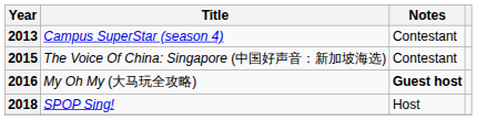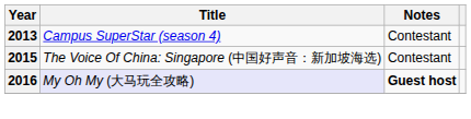 <table class="wikitable sortable plainrowheaders">
 <tr>
 <th scope="col">Year</th>
 <th scope="col">Title</th>
 <th scope="col" class="unsortable">Notes</th>
 <th scope="col" class="unsortable"></th>
 </tr>
 <tr>
 <th scope="row">2013</th>
 <td><em><a href='#'>Campus SuperStar (season 4)</a></em></td>
 <td>Contestant</td>
 <td></td>
 </tr>
 <tr>
 <th scope="row">2015</th>
 <td><em>The Voice Of China: Singapore</em> (中国好声音：新加坡海选)</td>
 <td>Contestant</td>
 <td></td>
 </tr>
 <tr>
 <th scope="row">2016</th>
-<td><em>My Oh My</em> (大马玩全攻略)</td>
+<td style="background: lavender;"><em>My Oh My</em> (大马玩全攻略)</td>
 <td><strong>Guest host</strong></td>
-<td></td>
-</tr>
-<tr>
-<th scope="row">2018</th>
-<td><em><a href='#'>SPOP Sing!</a></em></td>
-<td>Host</td>
 <td></td>
 </tr>
 <tr>
 </tr>
 </table>
